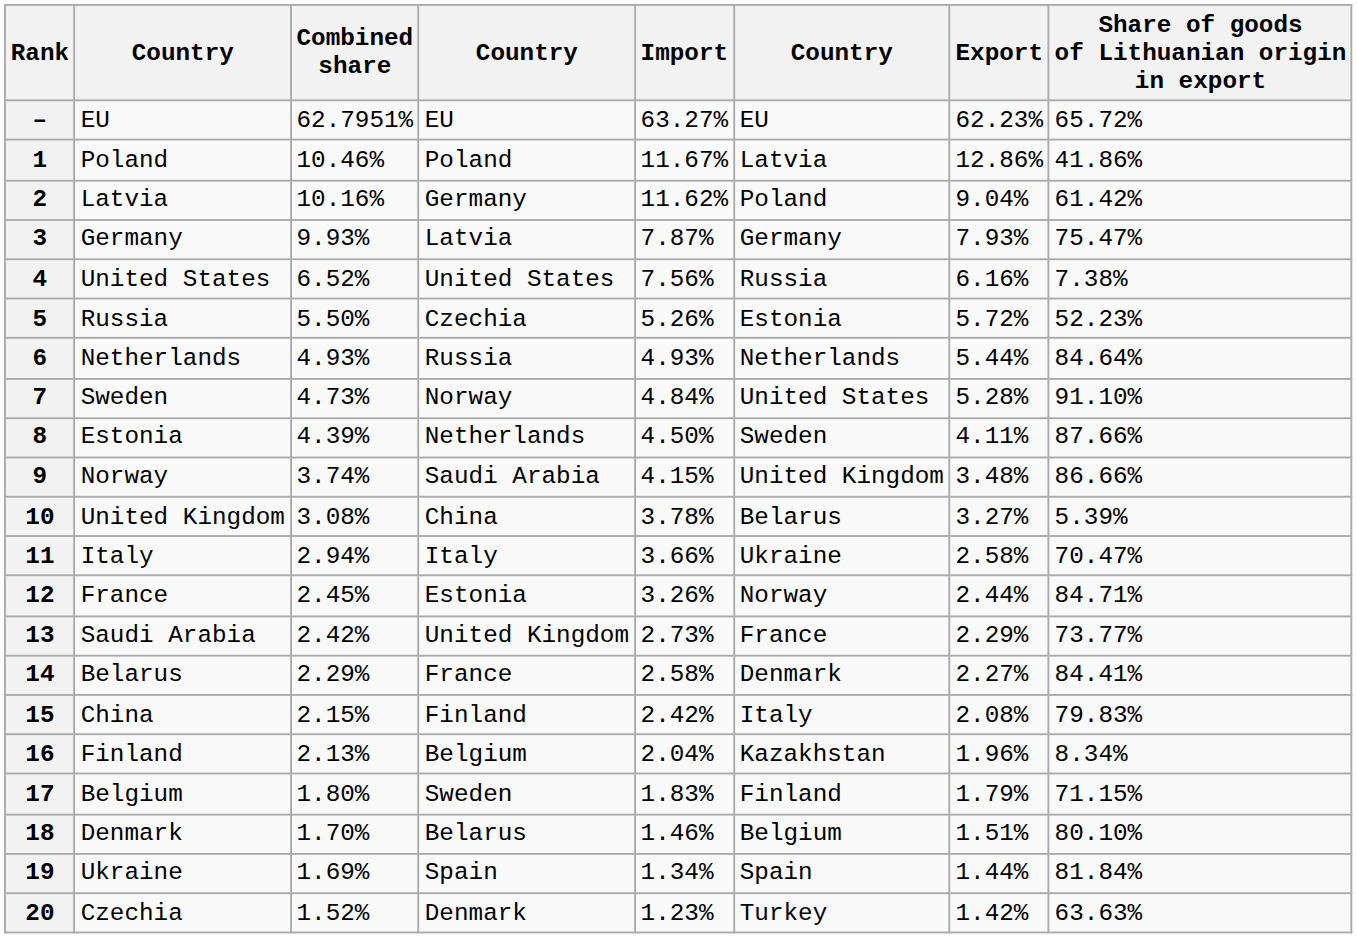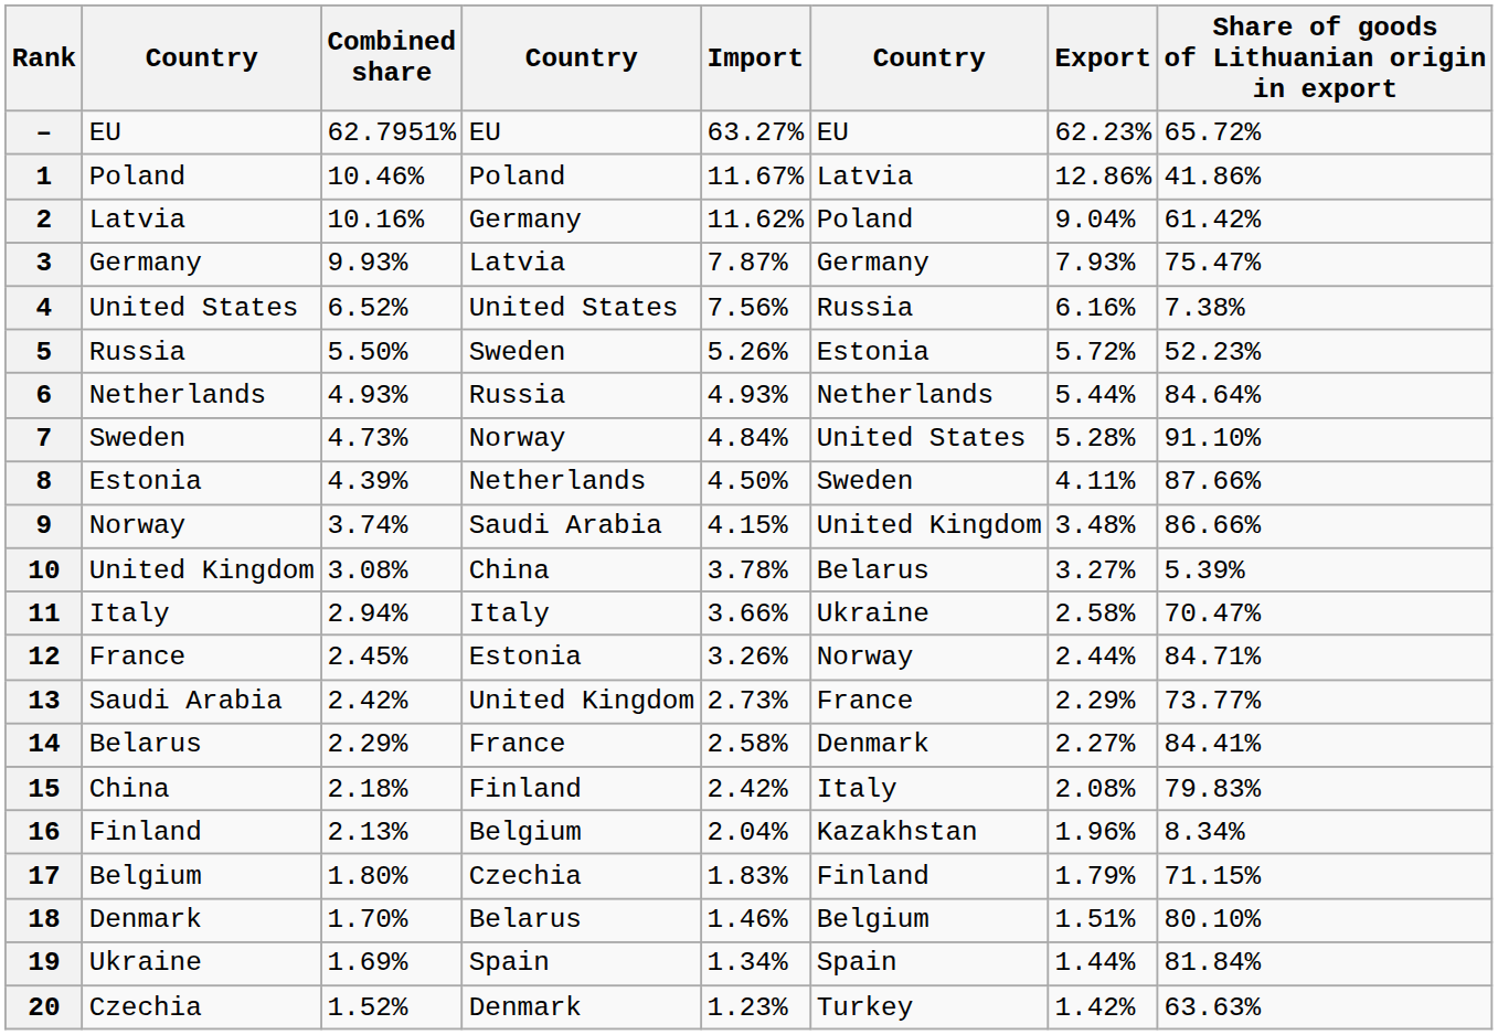 <table class="wikitable sortable">
 <tr>
 <th>Rank</th>
 <th>Country</th>
 <th>Combined<br>share</th>
 <th>Country</th>
 <th>Import</th>
 <th>Country</th>
 <th>Export</th>
 <th>Share of goods<br>of Lithuanian origin<br>in export</th>
 </tr>
 <tr>
 <th>–</th>
 <td> EU</td>
 <td>62.7951%</td>
 <td> EU</td>
 <td>63.27%</td>
 <td> EU</td>
 <td>62.23%</td>
 <td>65.72%</td>
 </tr>
 <tr>
 <th>1</th>
 <td> Poland</td>
 <td>10.46%</td>
 <td> Poland</td>
 <td>11.67%</td>
 <td> Latvia</td>
 <td>12.86%</td>
 <td>41.86%</td>
 </tr>
 <tr>
 <th>2</th>
 <td> Latvia</td>
 <td>10.16%</td>
 <td> Germany</td>
 <td>11.62%</td>
 <td> Poland</td>
 <td>9.04%</td>
 <td>61.42%</td>
 </tr>
 <tr>
 <th>3</th>
 <td> Germany</td>
 <td>9.93%</td>
 <td> Latvia</td>
 <td>7.87%</td>
 <td> Germany</td>
 <td>7.93%</td>
 <td>75.47%</td>
 </tr>
 <tr>
 <th>4</th>
 <td> United States</td>
 <td>6.52%</td>
 <td> United States</td>
 <td>7.56%</td>
 <td> Russia</td>
 <td>6.16%</td>
 <td>7.38%</td>
 </tr>
 <tr>
 <th>5</th>
 <td> Russia</td>
 <td>5.50%</td>
-<td> Czechia</td>
+<td> Sweden</td>
 <td>5.26%</td>
 <td> Estonia</td>
 <td>5.72%</td>
 <td>52.23%</td>
 </tr>
 <tr>
 <th>6</th>
 <td> Netherlands</td>
 <td>4.93%</td>
 <td> Russia</td>
 <td>4.93%</td>
 <td> Netherlands</td>
 <td>5.44%</td>
 <td>84.64%</td>
 </tr>
 <tr>
 <th>7</th>
 <td> Sweden</td>
 <td>4.73%</td>
 <td> Norway</td>
 <td>4.84%</td>
 <td> United States</td>
 <td>5.28%</td>
 <td>91.10%</td>
 </tr>
 <tr>
 <th>8</th>
 <td> Estonia</td>
 <td>4.39%</td>
 <td> Netherlands</td>
 <td>4.50%</td>
 <td> Sweden</td>
 <td>4.11%</td>
 <td>87.66%</td>
 </tr>
 <tr>
 <th>9</th>
 <td> Norway</td>
 <td>3.74%</td>
 <td> Saudi Arabia</td>
 <td>4.15%</td>
 <td> United Kingdom</td>
 <td>3.48%</td>
 <td>86.66%</td>
 </tr>
 <tr>
 <th>10</th>
 <td> United Kingdom</td>
 <td>3.08%</td>
 <td> China</td>
 <td>3.78%</td>
 <td> Belarus</td>
 <td>3.27%</td>
 <td>5.39%</td>
 </tr>
 <tr>
 <th>11</th>
 <td> Italy</td>
 <td>2.94%</td>
 <td> Italy</td>
 <td>3.66%</td>
 <td> Ukraine</td>
 <td>2.58%</td>
 <td>70.47%</td>
 </tr>
 <tr>
 <th>12</th>
 <td> France</td>
 <td>2.45%</td>
 <td> Estonia</td>
 <td>3.26%</td>
 <td> Norway</td>
 <td>2.44%</td>
 <td>84.71%</td>
 </tr>
 <tr>
 <th>13</th>
 <td> Saudi Arabia</td>
 <td>2.42%</td>
 <td> United Kingdom</td>
 <td>2.73%</td>
 <td> France</td>
 <td>2.29%</td>
 <td>73.77%</td>
 </tr>
 <tr>
 <th>14</th>
 <td> Belarus</td>
 <td>2.29%</td>
 <td> France</td>
 <td>2.58%</td>
 <td> Denmark</td>
 <td>2.27%</td>
 <td>84.41%</td>
 </tr>
 <tr>
 <th>15</th>
 <td> China</td>
-<td>2.15%</td>
+<td>2.18%</td>
 <td> Finland</td>
 <td>2.42%</td>
 <td> Italy</td>
 <td>2.08%</td>
 <td>79.83%</td>
 </tr>
 <tr>
 <th>16</th>
 <td> Finland</td>
 <td>2.13%</td>
 <td> Belgium</td>
 <td>2.04%</td>
 <td> Kazakhstan</td>
 <td>1.96%</td>
 <td>8.34%</td>
 </tr>
 <tr>
 <th>17</th>
 <td> Belgium</td>
 <td>1.80%</td>
-<td> Sweden</td>
+<td> Czechia</td>
 <td>1.83%</td>
 <td> Finland</td>
 <td>1.79%</td>
 <td>71.15%</td>
 </tr>
 <tr>
 <th>18</th>
 <td> Denmark</td>
 <td>1.70%</td>
 <td> Belarus</td>
 <td>1.46%</td>
 <td> Belgium</td>
 <td>1.51%</td>
 <td>80.10%</td>
 </tr>
 <tr>
 <th>19</th>
 <td> Ukraine</td>
 <td>1.69%</td>
 <td> Spain</td>
 <td>1.34%</td>
 <td> Spain</td>
 <td>1.44%</td>
 <td>81.84%</td>
 </tr>
 <tr>
 <th>20</th>
 <td> Czechia</td>
 <td>1.52%</td>
 <td> Denmark</td>
 <td>1.23%</td>
 <td> Turkey</td>
 <td>1.42%</td>
 <td>63.63%</td>
 </tr>
 </table>
